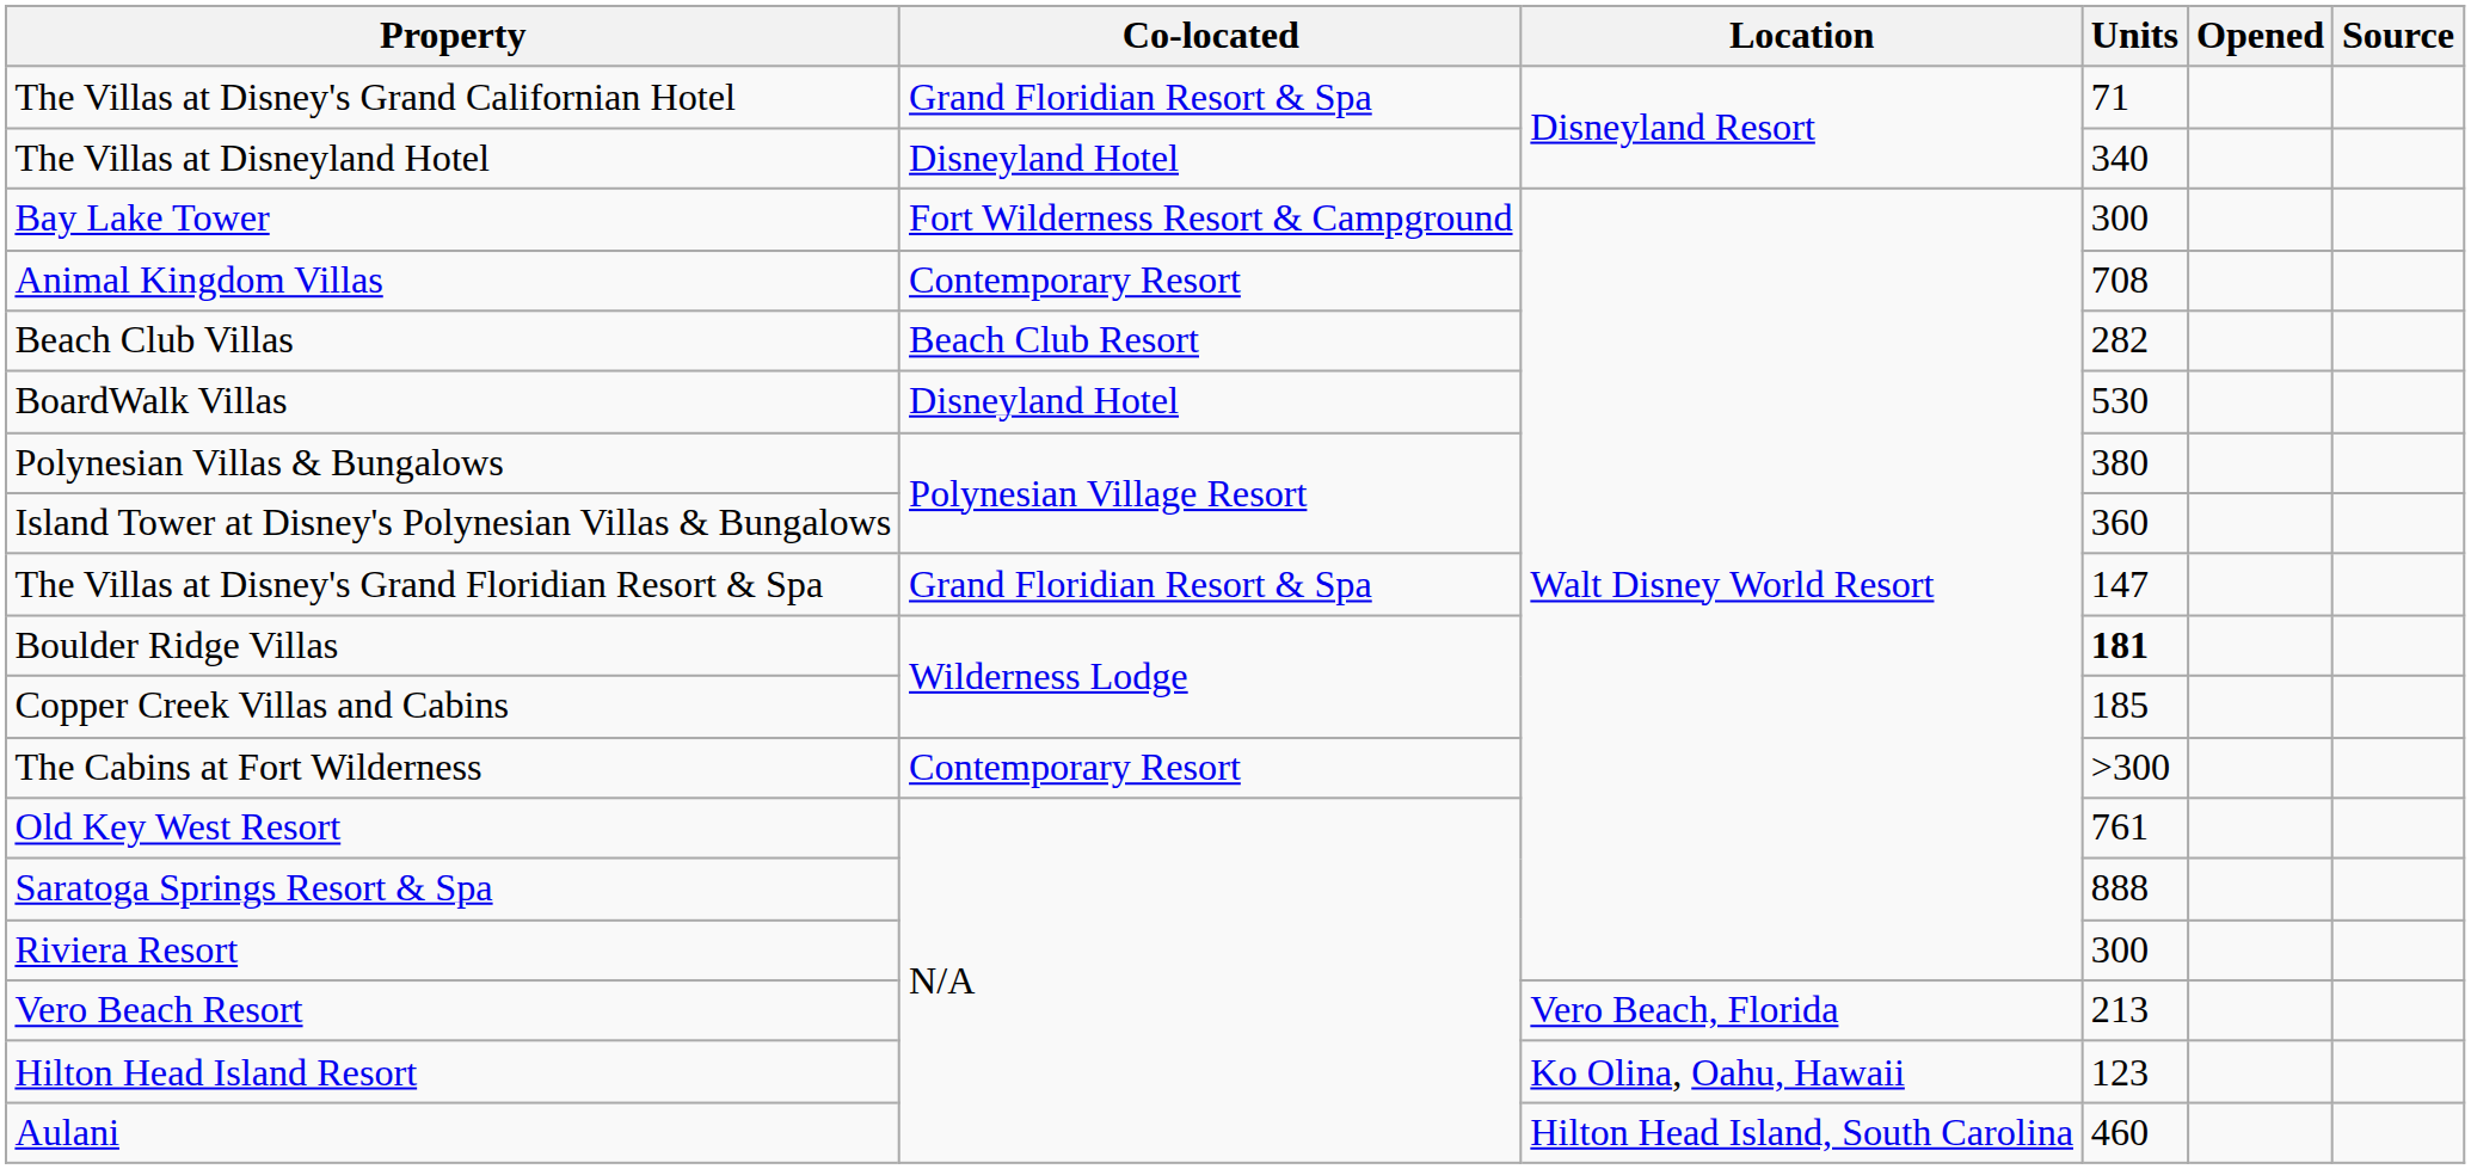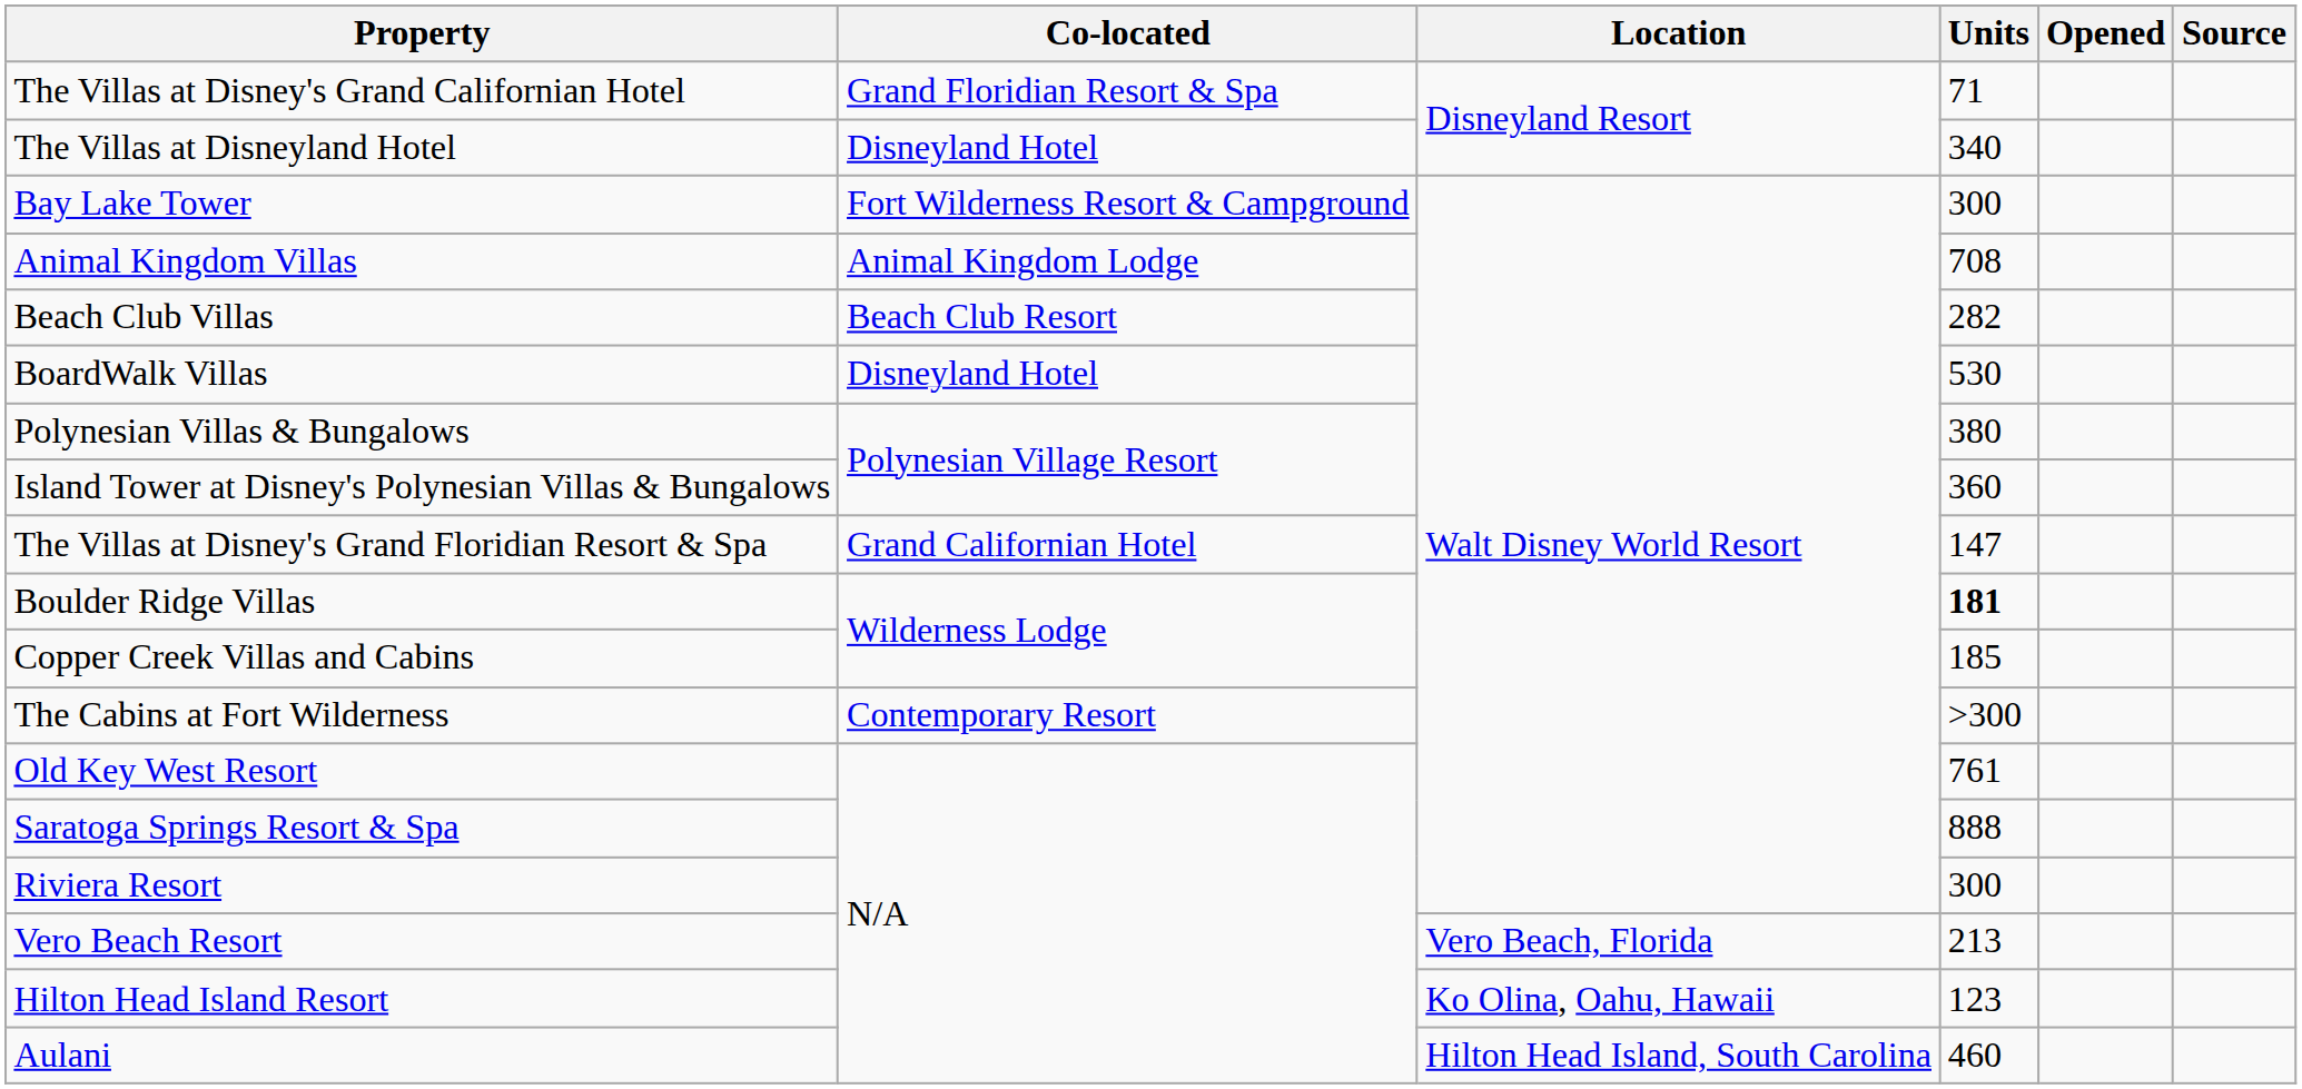 <table class="wikitable sortable">
 <tr>
 <th>Property</th>
 <th>Co-located</th>
 <th>Location</th>
 <th>Units</th>
 <th>Opened</th>
 <th>Source</th>
 </tr>
 <tr>
 <td>The Villas at Disney's Grand Californian Hotel</td>
 <td><a href='#'>Grand Floridian Resort & Spa</a></td>
 <td rowspan="2"><a href='#'>Disneyland Resort</a></td>
 <td>71</td>
 <td></td>
 <td></td>
 </tr>
 <tr>
 <td>The Villas at Disneyland Hotel</td>
 <td><a href='#'>Disneyland Hotel</a></td>
 <td>340</td>
 <td></td>
 <td></td>
 </tr>
 <tr>
 <td><a href='#'>Bay Lake Tower</a></td>
 <td><a href='#'>Fort Wilderness Resort & Campground</a></td>
 <td rowspan="13"><a href='#'>Walt Disney World Resort</a></td>
 <td>300</td>
 <td></td>
 <td></td>
 </tr>
 <tr>
 <td><a href='#'>Animal Kingdom Villas</a></td>
-<td><a href='#'>Contemporary Resort</a></td>
+<td><a href='#'>Animal Kingdom Lodge</a></td>
 <td>708</td>
 <td></td>
 <td></td>
 </tr>
 <tr>
 <td>Beach Club Villas</td>
 <td><a href='#'>Beach Club Resort</a></td>
 <td>282</td>
 <td></td>
 <td></td>
 </tr>
 <tr>
 <td>BoardWalk Villas</td>
 <td><a href='#'>Disneyland Hotel</a></td>
 <td>530</td>
 <td></td>
 <td></td>
 </tr>
 <tr>
 <td>Polynesian Villas & Bungalows</td>
 <td rowspan=2><a href='#'>Polynesian Village Resort</a></td>
 <td>380</td>
 <td></td>
 <td></td>
 </tr>
 <tr>
 <td>Island Tower at Disney's Polynesian Villas & Bungalows</td>
 <td>360</td>
 <td></td>
 <td></td>
 </tr>
 <tr>
 <td>The Villas at Disney's Grand Floridian Resort & Spa</td>
-<td><a href='#'>Grand Floridian Resort & Spa</a></td>
+<td><a href='#'>Grand Californian Hotel</a></td>
 <td>147</td>
 <td></td>
 <td></td>
 </tr>
 <tr>
 <td>Boulder Ridge Villas</td>
 <td rowspan=2><a href='#'>Wilderness Lodge</a></td>
 <td><strong>181</strong></td>
 <td></td>
 <td></td>
 </tr>
 <tr>
 <td>Copper Creek Villas and Cabins</td>
 <td>185</td>
 <td></td>
 <td></td>
 </tr>
 <tr>
 <td>The Cabins at Fort Wilderness</td>
 <td><a href='#'>Contemporary Resort</a></td>
 <td>>300</td>
 <td></td>
 <td></td>
 </tr>
 <tr>
 <td><a href='#'>Old Key West Resort</a></td>
 <td rowspan="6">N/A</td>
 <td>761</td>
 <td></td>
 <td></td>
 </tr>
 <tr>
 <td><a href='#'>Saratoga Springs Resort & Spa</a></td>
 <td>888</td>
 <td></td>
 <td></td>
 </tr>
 <tr>
 <td><a href='#'>Riviera Resort</a></td>
 <td>300</td>
 <td></td>
 <td></td>
 </tr>
 <tr>
 <td><a href='#'>Vero Beach Resort</a></td>
 <td><a href='#'>Vero Beach, Florida</a></td>
 <td>213</td>
 <td></td>
 <td></td>
 </tr>
 <tr>
 <td><a href='#'>Hilton Head Island Resort</a></td>
 <td><a href='#'>Ko Olina</a>, <a href='#'>Oahu, Hawaii</a></td>
 <td>123</td>
 <td></td>
 <td></td>
 </tr>
 <tr>
 <td><a href='#'>Aulani</a></td>
 <td><a href='#'>Hilton Head Island, South Carolina</a></td>
 <td>460</td>
 <td></td>
 <td></td>
 </tr>
 </table>
